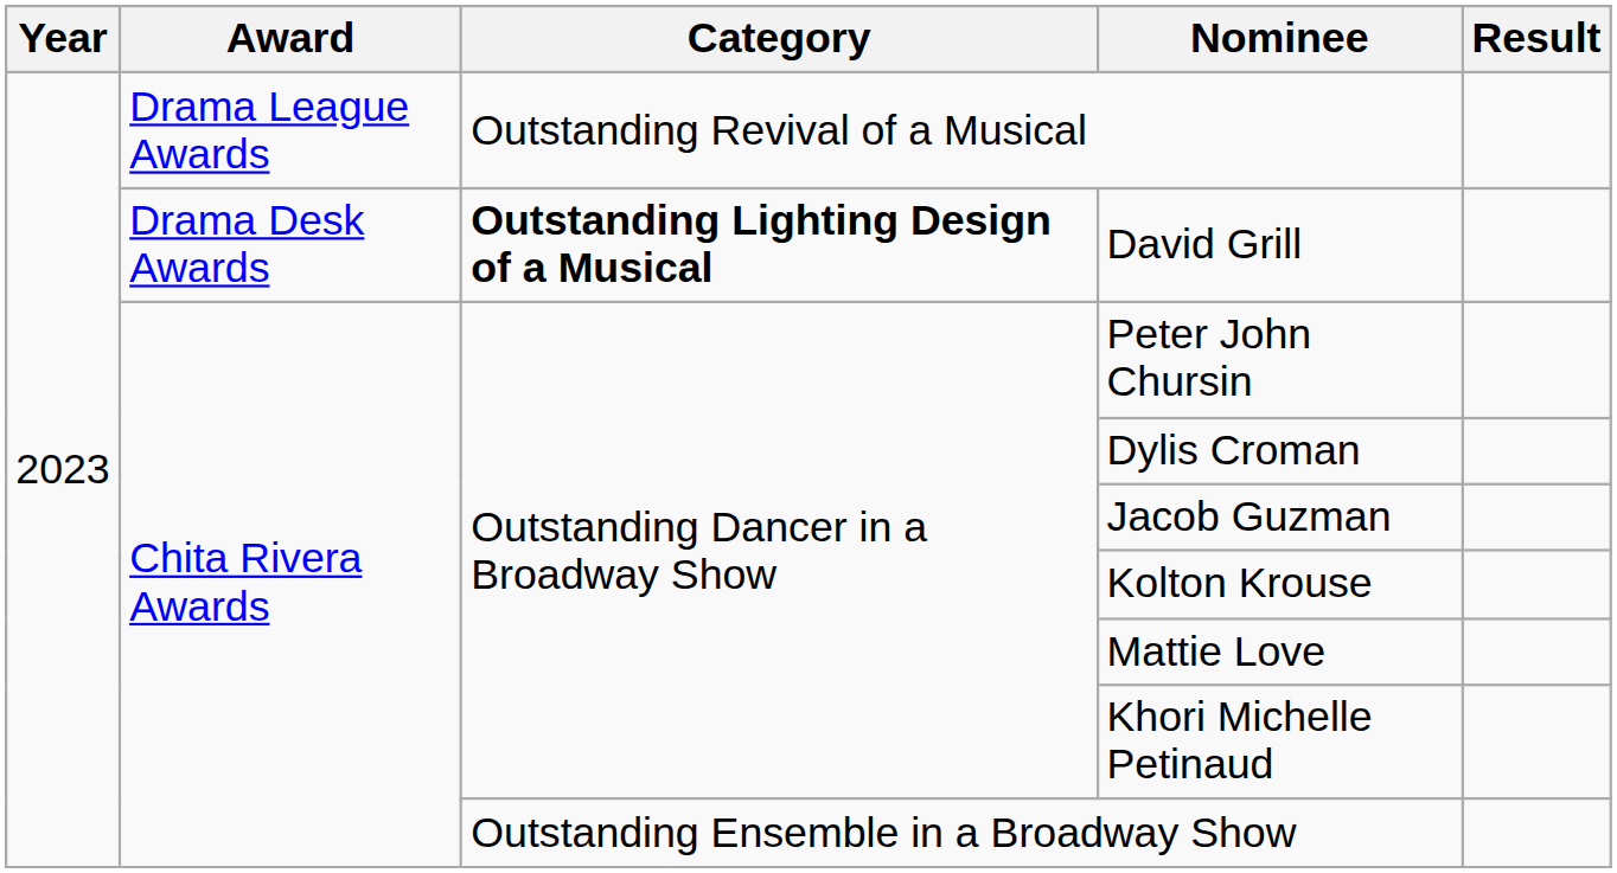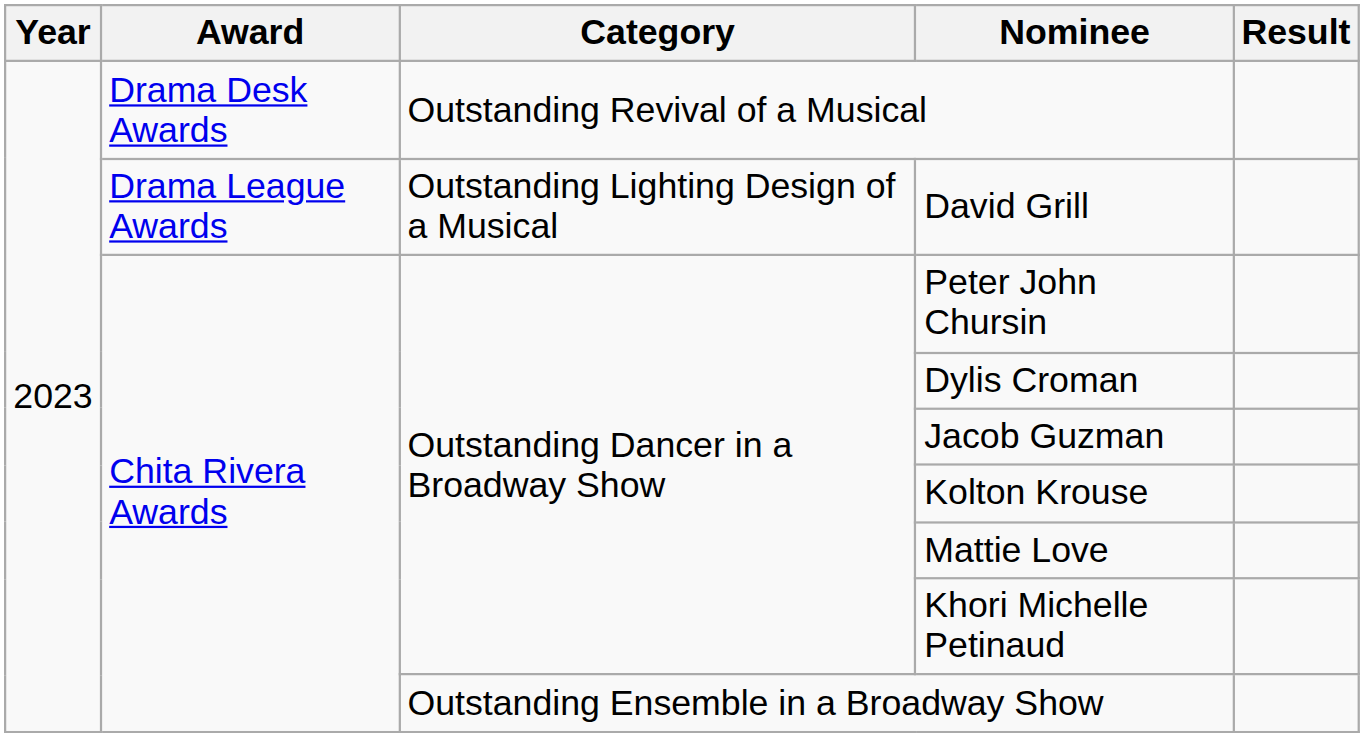 <table class="wikitable">
 <tr>
 <th>Year</th>
 <th>Award</th>
 <th>Category</th>
 <th>Nominee</th>
 <th>Result</th>
 </tr>
 <tr>
 <td rowspan="9">2023</td>
-<td><a href='#'>Drama League Awards</a></td>
+<td><a href='#'>Drama Desk Awards</a></td>
 <td colspan="2">Outstanding Revival of a Musical</td>
 <td></td>
 </tr>
 <tr>
-<td><a href='#'>Drama Desk Awards</a></td>
-<td><strong>Outstanding Lighting Design of a Musical</strong></td>
+<td><a href='#'>Drama League Awards</a></td>
+<td>Outstanding Lighting Design of a Musical</td>
 <td>David Grill</td>
 <td></td>
 </tr>
 <tr>
 <td rowspan="7"><a href='#'>Chita Rivera Awards</a></td>
 <td rowspan="6">Outstanding Dancer in a Broadway Show</td>
 <td>Peter John Chursin</td>
 <td></td>
 </tr>
 <tr>
 <td>Dylis Croman</td>
 <td></td>
 </tr>
 <tr>
 <td>Jacob Guzman</td>
 <td></td>
 </tr>
 <tr>
 <td>Kolton Krouse</td>
 <td></td>
 </tr>
 <tr>
 <td>Mattie Love</td>
 <td></td>
 </tr>
 <tr>
 <td>Khori Michelle Petinaud</td>
 <td></td>
 </tr>
 <tr>
 <td colspan="2">Outstanding Ensemble in a Broadway Show</td>
 <td></td>
 </tr>
 </table>
